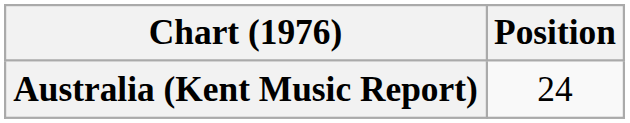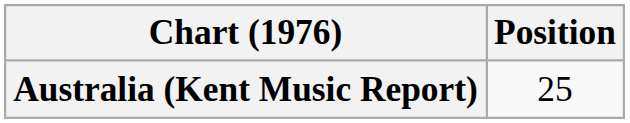 <table class="wikitable plainrowheaders" style="text-align:center">
 <tr>
 <th>Chart (1976)</th>
 <th>Position</th>
 </tr>
 <tr>
 <th scope="row">Australia (Kent Music Report)</th>
-<td>24</td>
+<td>25</td>
 </tr>
 </table>
